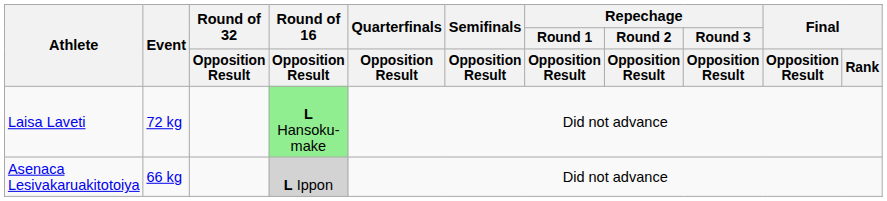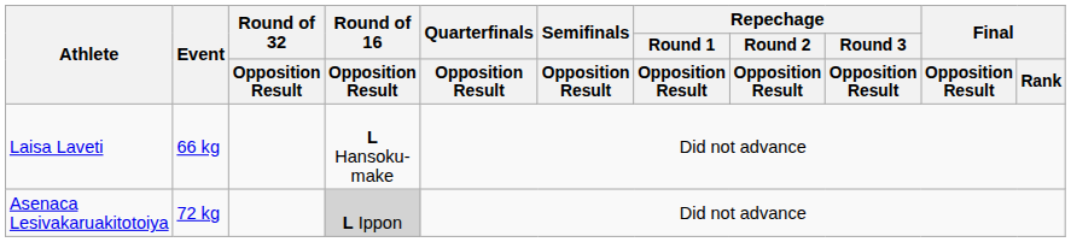 <table class="wikitable" style="font-size:90%">
 <tr>
 <th rowspan="3">Athlete</th>
 <th rowspan="3">Event</th>
 <th rowspan="2">Round of 32</th>
 <th rowspan="2">Round of 16</th>
 <th rowspan="2">Quarterfinals</th>
 <th rowspan="2">Semifinals</th>
 <th colspan=3>Repechage</th>
 <th rowspan="2" colspan=2>Final</th>
 </tr>
 <tr style="font-size:95%">
 <th>Round 1</th>
 <th>Round 2</th>
 <th>Round 3</th>
 </tr>
 <tr style="font-size:95%">
 <th>Opposition<br>Result</th>
 <th>Opposition<br>Result</th>
 <th>Opposition<br>Result</th>
 <th>Opposition<br>Result</th>
 <th>Opposition<br>Result</th>
 <th>Opposition<br>Result</th>
 <th>Opposition<br>Result</th>
 <th>Opposition<br>Result</th>
 <th>Rank</th>
 </tr>
 <tr align=center>
 <td align=left><a href='#'>Laisa Laveti</a></td>
-<td align=left><a href='#'>72 kg</a></td>
+<td align=left><a href='#'>66 kg</a></td>
 <td></td>
-<td style="background: lightgreen;"><br><strong>L</strong> Hansoku-make</td>
+<td><br><strong>L</strong> Hansoku-make</td>
 <td colspan=7>Did not advance</td>
 </tr>
 <tr align=center>
 <td align=left><a href='#'>Asenaca Lesivakaruakitotoiya</a></td>
-<td align=left><a href='#'>66 kg</a></td>
+<td align=left><a href='#'>72 kg</a></td>
 <td></td>
 <td style="background: lightgrey;"><br><strong>L</strong> Ippon</td>
 <td colspan=7>Did not advance</td>
 </tr>
 </table>
